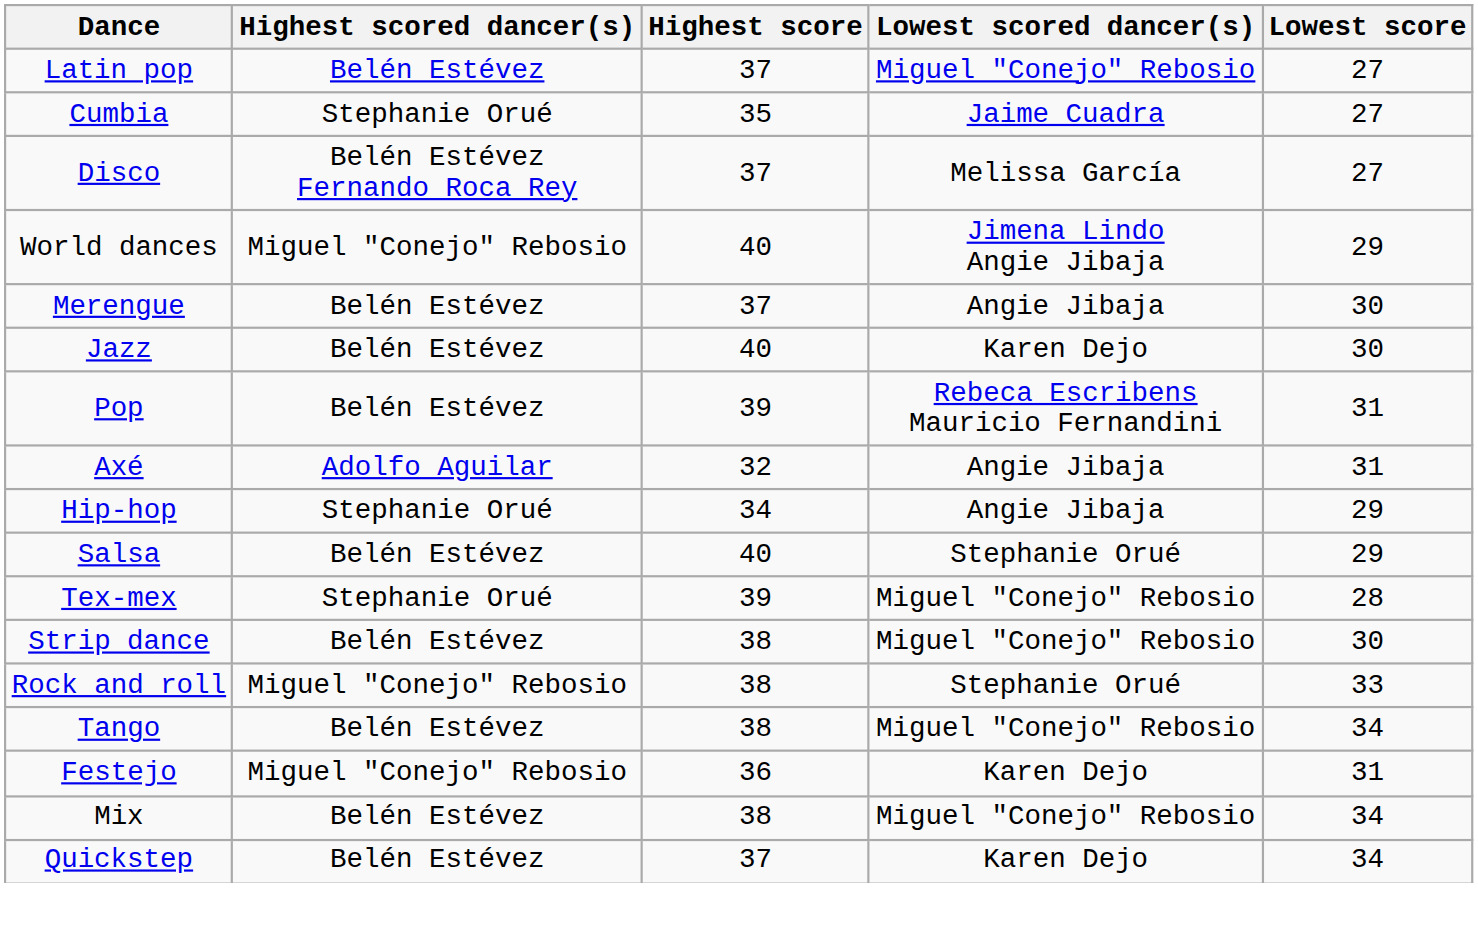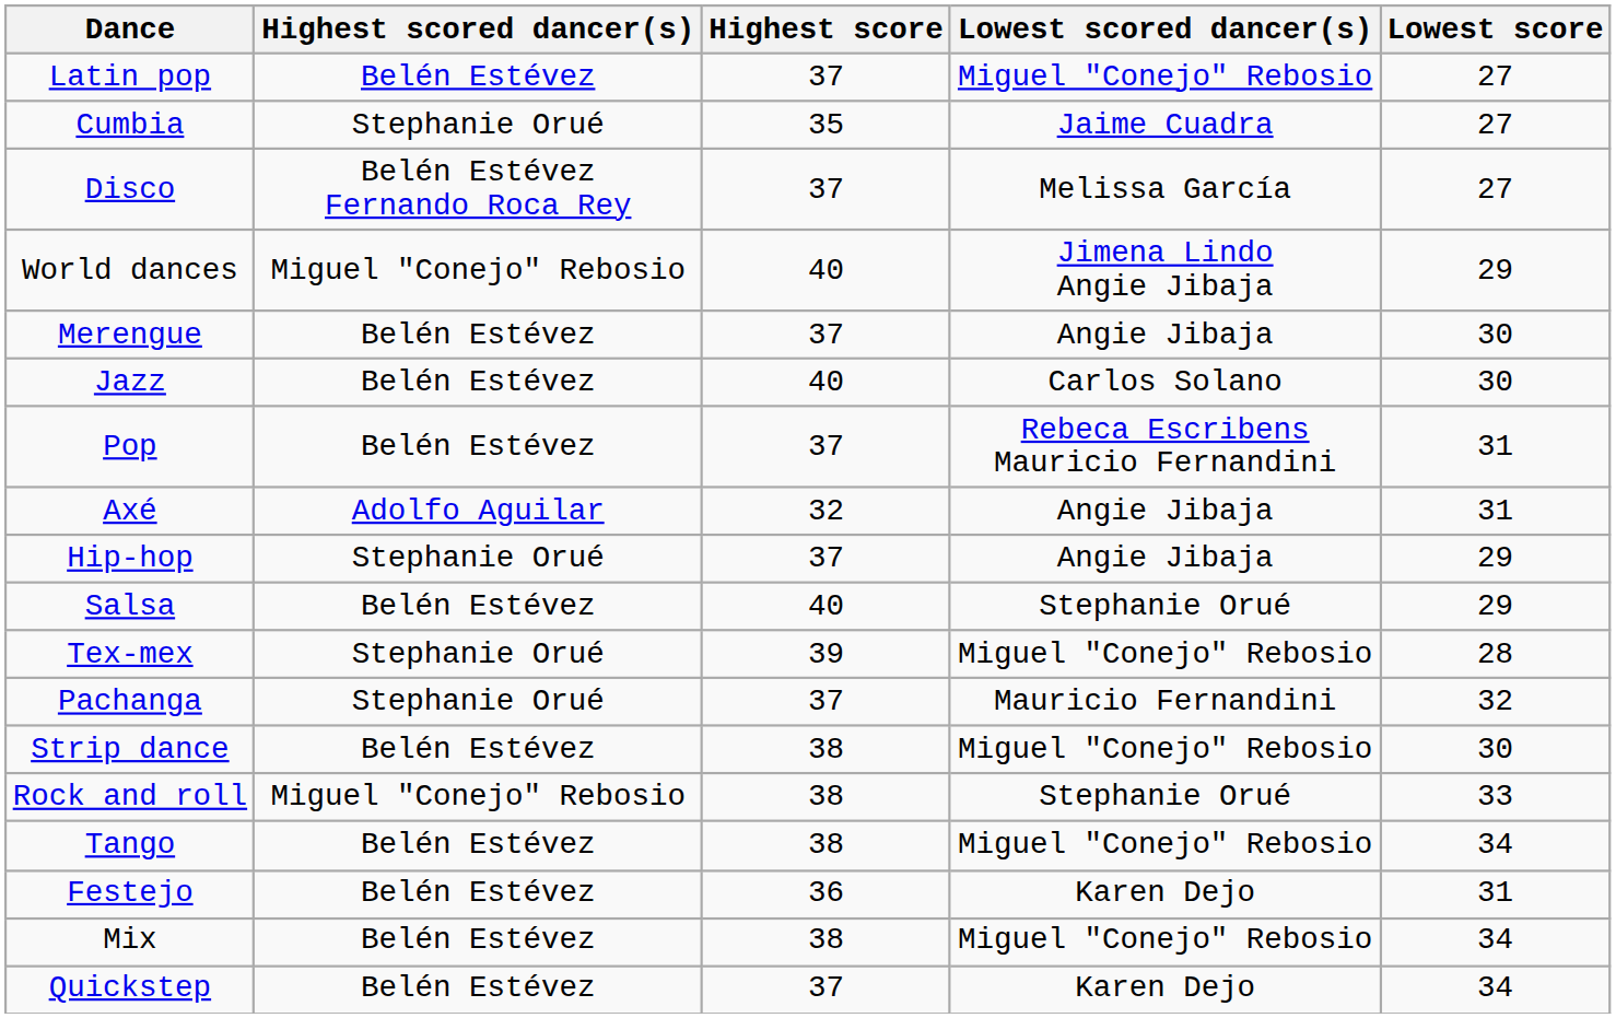 <table class="wikitable sortable" style="text-align:center; white-space:nowrap;  font-size:97%;">
 <tr>
 <th>Dance</th>
 <th class="sortable">Highest scored dancer(s)</th>
 <th>Highest score</th>
 <th class="sortable">Lowest scored dancer(s)</th>
 <th>Lowest score</th>
 </tr>
 <tr>
 <td><a href='#'>Latin pop</a></td>
 <td><a href='#'>Belén Estévez</a></td>
 <td>37</td>
 <td><a href='#'>Miguel "Conejo" Rebosio</a></td>
 <td>27</td>
 </tr>
 <tr>
 <td><a href='#'>Cumbia</a></td>
 <td>Stephanie Orué</td>
 <td>35</td>
 <td><a href='#'>Jaime Cuadra</a></td>
 <td>27</td>
 </tr>
 <tr>
 <td><a href='#'>Disco</a></td>
 <td>Belén Estévez<br><a href='#'>Fernando Roca Rey</a></td>
 <td>37</td>
 <td>Melissa García</td>
 <td>27</td>
 </tr>
 <tr>
 <td>World dances</td>
 <td>Miguel "Conejo" Rebosio</td>
 <td>40</td>
 <td><a href='#'>Jimena Lindo</a><br>Angie Jibaja</td>
 <td>29</td>
 </tr>
 <tr>
 <td><a href='#'>Merengue</a></td>
 <td>Belén Estévez</td>
 <td>37</td>
 <td>Angie Jibaja</td>
 <td>30</td>
 </tr>
 <tr>
 <td><a href='#'>Jazz</a></td>
 <td>Belén Estévez</td>
 <td>40</td>
-<td>Karen Dejo</td>
+<td>Carlos Solano</td>
 <td>30</td>
 </tr>
 <tr>
 <td><a href='#'>Pop</a></td>
 <td>Belén Estévez</td>
-<td>39</td>
+<td>37</td>
 <td><a href='#'>Rebeca Escribens</a><br>Mauricio Fernandini</td>
 <td>31</td>
 </tr>
 <tr>
 <td><a href='#'>Axé</a></td>
 <td><a href='#'>Adolfo Aguilar</a></td>
 <td>32</td>
 <td>Angie Jibaja</td>
 <td>31</td>
 </tr>
 <tr>
 <td><a href='#'>Hip-hop</a></td>
 <td>Stephanie Orué</td>
-<td>34</td>
+<td>37</td>
 <td>Angie Jibaja</td>
 <td>29</td>
 </tr>
 <tr>
 <td><a href='#'>Salsa</a></td>
 <td>Belén Estévez</td>
 <td>40</td>
 <td>Stephanie Orué</td>
 <td>29</td>
 </tr>
 <tr>
 <td><a href='#'>Tex-mex</a></td>
 <td>Stephanie Orué</td>
 <td>39</td>
 <td>Miguel "Conejo" Rebosio</td>
 <td>28</td>
+</tr>
+<tr>
+<td><a href='#'>Pachanga</a></td>
+<td>Stephanie Orué</td>
+<td>37</td>
+<td>Mauricio Fernandini</td>
+<td>32</td>
 </tr>
 <tr>
 <td><a href='#'>Strip dance</a></td>
 <td>Belén Estévez</td>
 <td>38</td>
 <td>Miguel "Conejo" Rebosio</td>
 <td>30</td>
 </tr>
 <tr>
 <td><a href='#'>Rock and roll</a></td>
 <td>Miguel "Conejo" Rebosio</td>
 <td>38</td>
 <td>Stephanie Orué</td>
 <td>33</td>
 </tr>
 <tr>
 <td><a href='#'>Tango</a></td>
 <td>Belén Estévez</td>
 <td>38</td>
 <td>Miguel "Conejo" Rebosio</td>
 <td>34</td>
 </tr>
 <tr>
 <td><a href='#'>Festejo</a></td>
-<td>Miguel "Conejo" Rebosio</td>
+<td>Belén Estévez</td>
 <td>36</td>
 <td>Karen Dejo</td>
 <td>31</td>
 </tr>
 <tr>
 <td>Mix</td>
 <td>Belén Estévez</td>
 <td>38</td>
 <td>Miguel "Conejo" Rebosio</td>
 <td>34</td>
 </tr>
 <tr>
 <td><a href='#'>Quickstep</a></td>
 <td>Belén Estévez</td>
 <td>37</td>
 <td>Karen Dejo</td>
 <td>34</td>
 </tr>
 </table>
